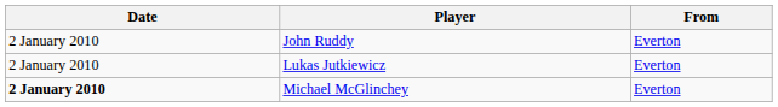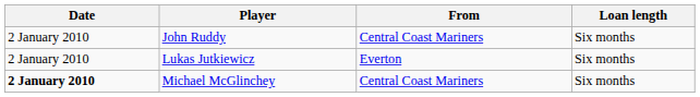 <table class="wikitable" style="font-size:95%; width:50%">
 <tr>
 <th>Date</th>
 <th>Player</th>
 <th>From</th>
+<th>Loan length</th>
 </tr>
 <tr>
 <td>2 January 2010</td>
 <td> <a href='#'>John Ruddy</a></td>
-<td> <a href='#'>Everton</a></td>
+<td> <a href='#'>Central Coast Mariners</a></td>
+<td>Six months</td>
 </tr>
 <tr>
 <td>2 January 2010</td>
 <td> <a href='#'>Lukas Jutkiewicz</a></td>
 <td> <a href='#'>Everton</a></td>
+<td>Six months</td>
 </tr>
 <tr>
 <td><strong>2 January 2010</strong></td>
 <td> <a href='#'>Michael McGlinchey</a></td>
-<td> <a href='#'>Everton</a></td>
+<td> <a href='#'>Central Coast Mariners</a></td>
+<td>Six months</td>
 </tr>
 </table>
